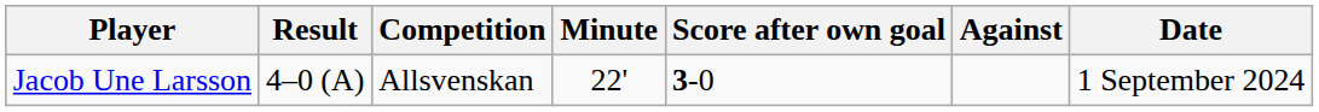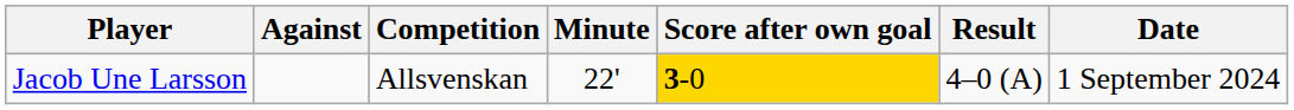 <table class="wikitable sortable">
 <tr>
 <th>Player</th>
-<th style="text-align:center">Result</th>
+<th>Against</th>
 <th>Competition</th>
 <th>Minute</th>
 <th style="text-align:center">Score after own goal</th>
-<th>Against</th>
+<th style="text-align:center">Result</th>
 <th>Date</th>
 </tr>
 <tr>
 <td> <a href='#'>Jacob Une Larsson</a></td>
-<td>4–0 (A)</td>
+<td></td>
 <td>Allsvenskan</td>
 <td style="text-align:center">22'</td>
-<td><strong>3</strong>-0</td>
-<td></td>
+<td style="background: gold;"><strong>3</strong>-0</td>
+<td>4–0 (A)</td>
 <td>1 September 2024</td>
 </tr>
 </table>
